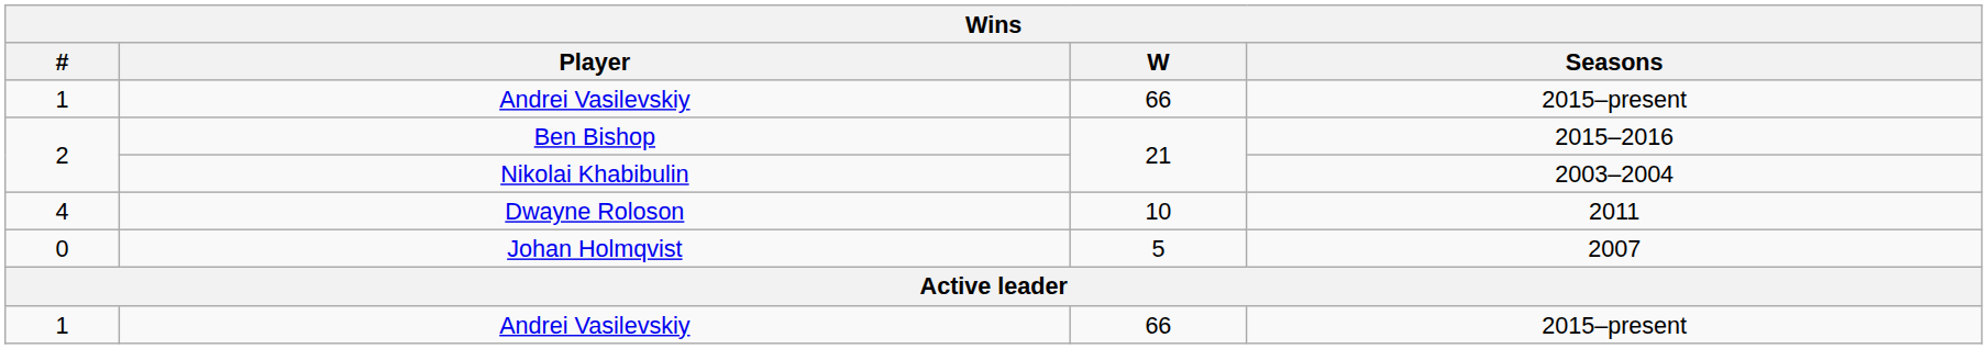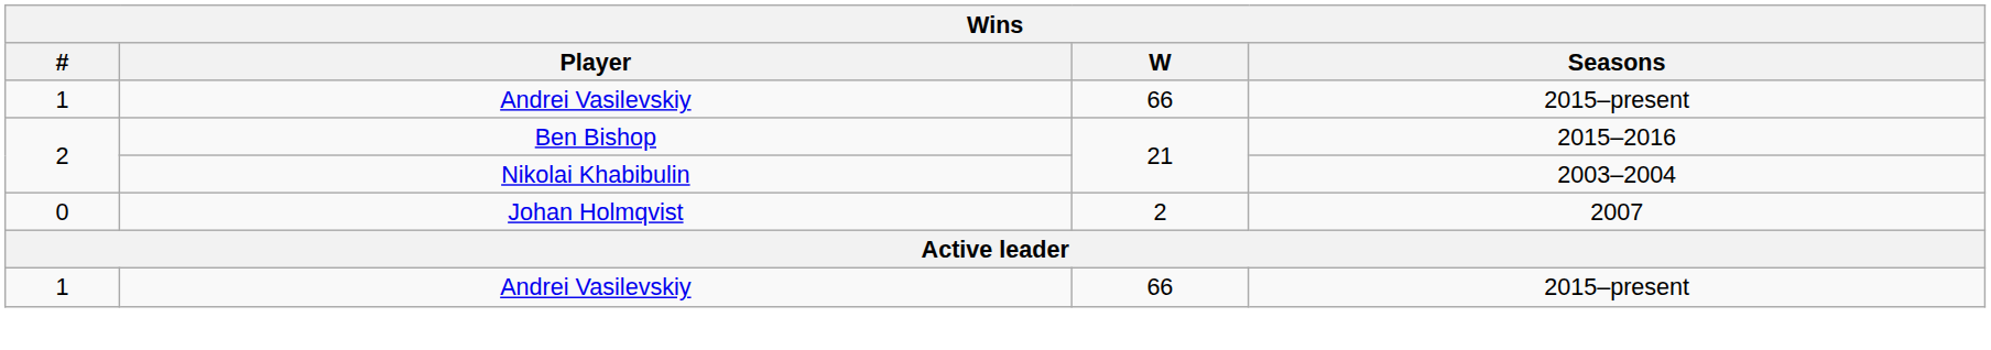 <table class="wikitable" style="text-align: center; font-size: 95%" width="80%">
 <tr>
 <th colspan="4">Wins</th>
 </tr>
 <tr>
 <th>#</th>
 <th>Player</th>
 <th>W</th>
 <th>Seasons</th>
 </tr>
 <tr>
 <td>1</td>
 <td><a href='#'>Andrei Vasilevskiy</a></td>
 <td>66</td>
 <td>2015–present</td>
 </tr>
 <tr>
 <td rowspan="2">2</td>
 <td><a href='#'>Ben Bishop</a></td>
 <td rowspan="2">21</td>
 <td>2015–2016</td>
 </tr>
 <tr>
 <td><a href='#'>Nikolai Khabibulin</a></td>
 <td>2003–2004</td>
 </tr>
 <tr>
-<td>4</td>
-<td><a href='#'>Dwayne Roloson</a></td>
-<td>10</td>
-<td>2011</td>
-</tr>
-<tr>
 <td>0</td>
 <td><a href='#'>Johan Holmqvist</a></td>
-<td>5</td>
+<td>2</td>
 <td>2007</td>
 </tr>
 <tr>
 <th colspan="4">Active leader</th>
 </tr>
 <tr>
 <td>1</td>
 <td><a href='#'>Andrei Vasilevskiy</a></td>
 <td>66</td>
 <td>2015–present</td>
 </tr>
 </table>
